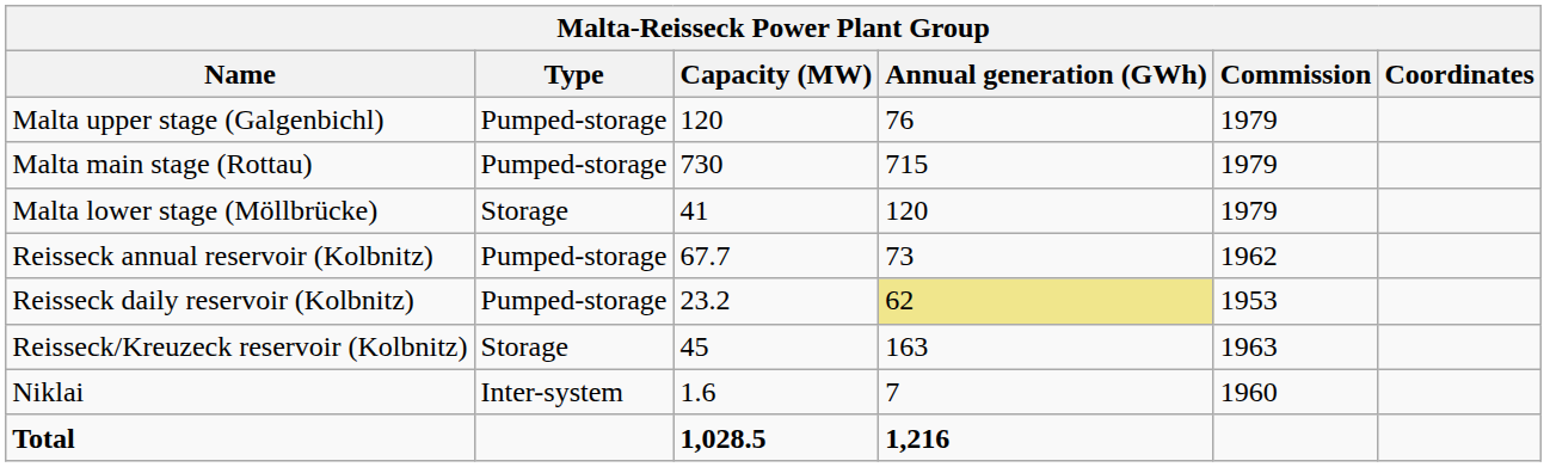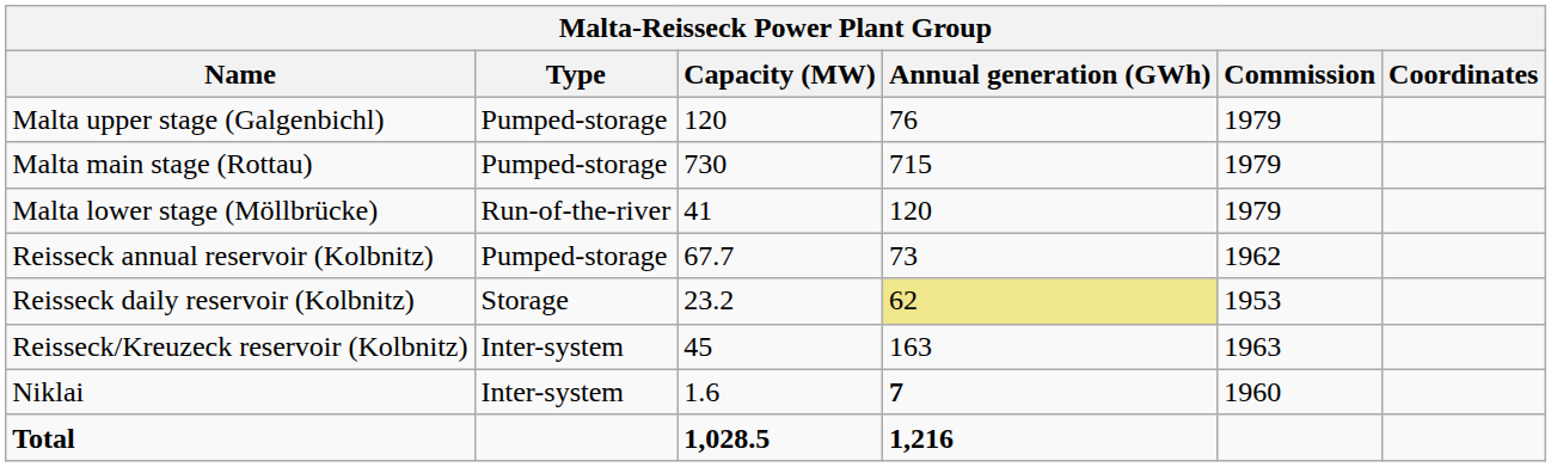 <table class="wikitable collapsible collapsed">
 <tr>
 <th colspan="6" style="text-align: center;"><strong>Malta-Reisseck Power Plant Group</strong></th>
 </tr>
 <tr>
 <th>Name</th>
 <th>Type</th>
 <th>Capacity (MW)</th>
 <th>Annual generation (GWh)</th>
 <th>Commission</th>
 <th>Coordinates</th>
 </tr>
 <tr>
 <td>Malta upper stage (Galgenbichl)</td>
 <td>Pumped-storage</td>
 <td>120</td>
 <td>76</td>
 <td>1979</td>
 <td></td>
 </tr>
 <tr>
 <td>Malta main stage (Rottau)</td>
 <td>Pumped-storage</td>
 <td>730</td>
 <td>715</td>
 <td>1979</td>
 <td></td>
 </tr>
 <tr>
 <td>Malta lower stage (Möllbrücke)</td>
-<td>Storage</td>
+<td>Run-of-the-river</td>
 <td>41</td>
 <td>120</td>
 <td>1979</td>
 <td></td>
 </tr>
 <tr>
 <td>Reisseck annual reservoir (Kolbnitz)</td>
 <td>Pumped-storage</td>
 <td>67.7</td>
 <td>73</td>
 <td>1962</td>
 <td></td>
 </tr>
 <tr>
 <td>Reisseck daily reservoir (Kolbnitz)</td>
-<td>Pumped-storage</td>
+<td>Storage</td>
 <td>23.2</td>
 <td style="background: khaki;">62</td>
 <td>1953</td>
 <td></td>
 </tr>
 <tr>
 <td>Reisseck/Kreuzeck reservoir (Kolbnitz)</td>
-<td>Storage</td>
+<td>Inter-system</td>
 <td>45</td>
 <td>163</td>
 <td>1963</td>
 <td></td>
 </tr>
 <tr>
 <td>Niklai</td>
 <td>Inter-system</td>
 <td>1.6</td>
-<td>7</td>
+<td><strong>7</strong></td>
 <td>1960</td>
 <td></td>
 </tr>
 <tr>
 <td><strong>Total</strong></td>
 <td></td>
 <td><strong>1,028.5</strong></td>
 <td><strong>1,216</strong></td>
 <td></td>
 <td></td>
 </tr>
 </table>
